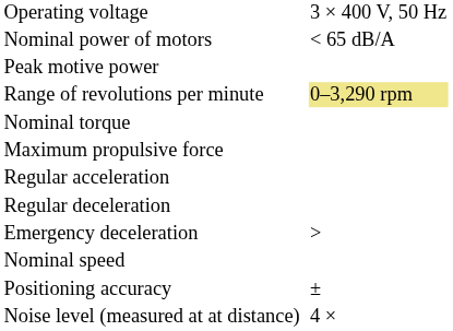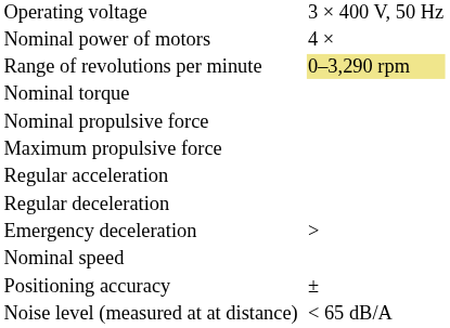 <table>
 <tr>
 <td>Operating voltage</td>
 <td>3 × 400 V, 50 Hz</td>
 </tr>
 <tr>
 <td>Nominal power of motors</td>
-<td>< 65 dB/A</td>
-</tr>
-<tr>
-<td>Peak motive power</td>
-<td></td>
+<td>4 × </td>
 </tr>
 <tr>
 <td>Range of revolutions per minute</td>
 <td style="background: khaki;">0–3,290 rpm</td>
 </tr>
 <tr>
 <td>Nominal torque</td>
+<td></td>
+</tr>
+<tr>
+<td>Nominal propulsive force</td>
 <td></td>
 </tr>
 <tr>
 <td>Maximum propulsive force</td>
 <td></td>
 </tr>
 <tr>
 <td>Regular acceleration</td>
 <td></td>
 </tr>
 <tr>
 <td>Regular deceleration</td>
 <td></td>
 </tr>
 <tr>
 <td>Emergency deceleration</td>
 <td>></td>
 </tr>
 <tr>
 <td>Nominal speed</td>
 <td></td>
 </tr>
 <tr>
 <td>Positioning accuracy</td>
 <td>± </td>
 </tr>
 <tr>
 <td>Noise level (measured at  at  distance) </td>
-<td>4 × </td>
+<td>< 65 dB/A</td>
 </tr>
 </table>
